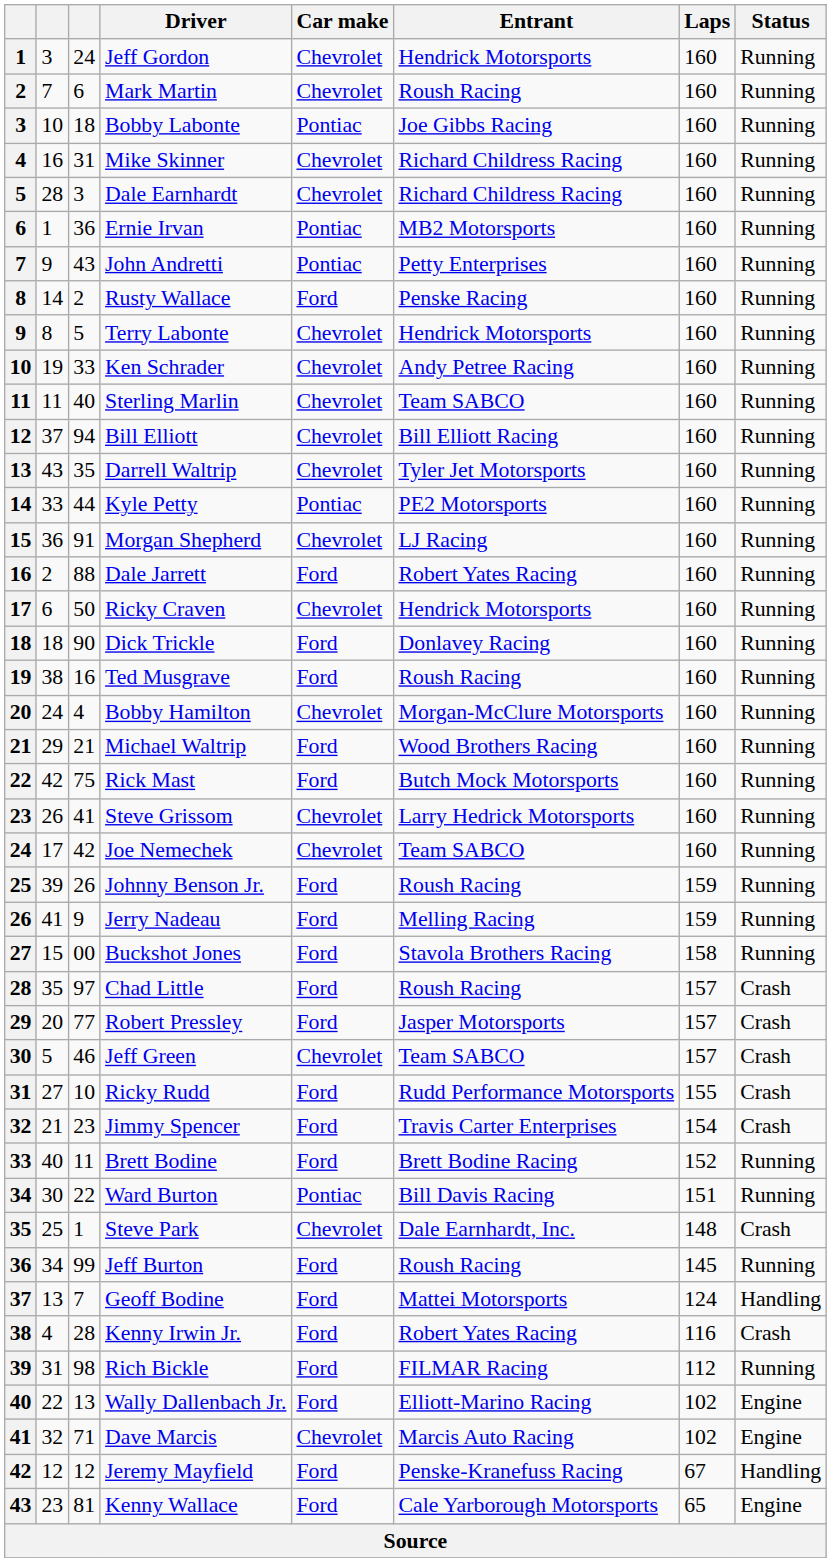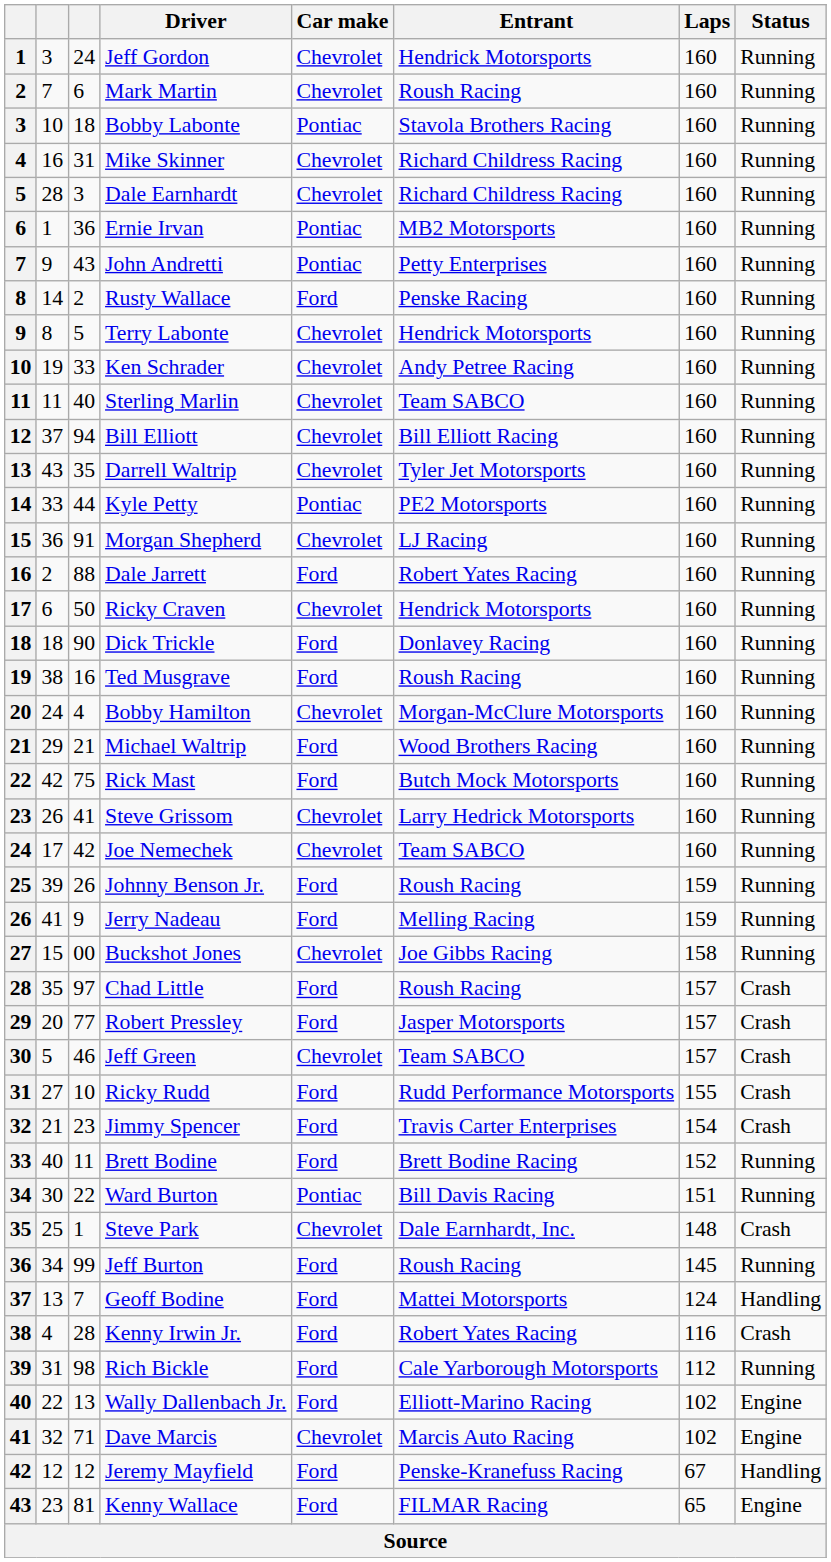 <table class="wikitable">
 <tr>
 <th></th>
 <th></th>
 <th></th>
 <th>Driver</th>
 <th>Car make</th>
 <th>Entrant</th>
 <th>Laps</th>
 <th>Status</th>
 </tr>
 <tr>
 <th>1</th>
 <td>3</td>
 <td>24</td>
 <td><a href='#'>Jeff Gordon</a></td>
 <td><a href='#'>Chevrolet</a></td>
 <td><a href='#'>Hendrick Motorsports</a></td>
 <td>160</td>
 <td>Running</td>
 </tr>
 <tr>
 <th>2</th>
 <td>7</td>
 <td>6</td>
 <td><a href='#'>Mark Martin</a></td>
 <td><a href='#'>Chevrolet</a></td>
 <td><a href='#'>Roush Racing</a></td>
 <td>160</td>
 <td>Running</td>
 </tr>
 <tr>
 <th>3</th>
 <td>10</td>
 <td>18</td>
 <td><a href='#'>Bobby Labonte</a></td>
 <td><a href='#'>Pontiac</a></td>
-<td><a href='#'>Joe Gibbs Racing</a></td>
+<td><a href='#'>Stavola Brothers Racing</a></td>
 <td>160</td>
 <td>Running</td>
 </tr>
 <tr>
 <th>4</th>
 <td>16</td>
 <td>31</td>
 <td><a href='#'>Mike Skinner</a></td>
 <td><a href='#'>Chevrolet</a></td>
 <td><a href='#'>Richard Childress Racing</a></td>
 <td>160</td>
 <td>Running</td>
 </tr>
 <tr>
 <th>5</th>
 <td>28</td>
 <td>3</td>
 <td><a href='#'>Dale Earnhardt</a></td>
 <td><a href='#'>Chevrolet</a></td>
 <td><a href='#'>Richard Childress Racing</a></td>
 <td>160</td>
 <td>Running</td>
 </tr>
 <tr>
 <th>6</th>
 <td>1</td>
 <td>36</td>
 <td><a href='#'>Ernie Irvan</a></td>
 <td><a href='#'>Pontiac</a></td>
 <td><a href='#'>MB2 Motorsports</a></td>
 <td>160</td>
 <td>Running</td>
 </tr>
 <tr>
 <th>7</th>
 <td>9</td>
 <td>43</td>
 <td><a href='#'>John Andretti</a></td>
 <td><a href='#'>Pontiac</a></td>
 <td><a href='#'>Petty Enterprises</a></td>
 <td>160</td>
 <td>Running</td>
 </tr>
 <tr>
 <th>8</th>
 <td>14</td>
 <td>2</td>
 <td><a href='#'>Rusty Wallace</a></td>
 <td><a href='#'>Ford</a></td>
 <td><a href='#'>Penske Racing</a></td>
 <td>160</td>
 <td>Running</td>
 </tr>
 <tr>
 <th>9</th>
 <td>8</td>
 <td>5</td>
 <td><a href='#'>Terry Labonte</a></td>
 <td><a href='#'>Chevrolet</a></td>
 <td><a href='#'>Hendrick Motorsports</a></td>
 <td>160</td>
 <td>Running</td>
 </tr>
 <tr>
 <th>10</th>
 <td>19</td>
 <td>33</td>
 <td><a href='#'>Ken Schrader</a></td>
 <td><a href='#'>Chevrolet</a></td>
 <td><a href='#'>Andy Petree Racing</a></td>
 <td>160</td>
 <td>Running</td>
 </tr>
 <tr>
 <th>11</th>
 <td>11</td>
 <td>40</td>
 <td><a href='#'>Sterling Marlin</a></td>
 <td><a href='#'>Chevrolet</a></td>
 <td><a href='#'>Team SABCO</a></td>
 <td>160</td>
 <td>Running</td>
 </tr>
 <tr>
 <th>12</th>
 <td>37</td>
 <td>94</td>
 <td><a href='#'>Bill Elliott</a></td>
 <td><a href='#'>Chevrolet</a></td>
 <td><a href='#'>Bill Elliott Racing</a></td>
 <td>160</td>
 <td>Running</td>
 </tr>
 <tr>
 <th>13</th>
 <td>43</td>
 <td>35</td>
 <td><a href='#'>Darrell Waltrip</a></td>
 <td><a href='#'>Chevrolet</a></td>
 <td><a href='#'>Tyler Jet Motorsports</a></td>
 <td>160</td>
 <td>Running</td>
 </tr>
 <tr>
 <th>14</th>
 <td>33</td>
 <td>44</td>
 <td><a href='#'>Kyle Petty</a></td>
 <td><a href='#'>Pontiac</a></td>
 <td><a href='#'>PE2 Motorsports</a></td>
 <td>160</td>
 <td>Running</td>
 </tr>
 <tr>
 <th>15</th>
 <td>36</td>
 <td>91</td>
 <td><a href='#'>Morgan Shepherd</a></td>
 <td><a href='#'>Chevrolet</a></td>
 <td><a href='#'>LJ Racing</a></td>
 <td>160</td>
 <td>Running</td>
 </tr>
 <tr>
 <th>16</th>
 <td>2</td>
 <td>88</td>
 <td><a href='#'>Dale Jarrett</a></td>
 <td><a href='#'>Ford</a></td>
 <td><a href='#'>Robert Yates Racing</a></td>
 <td>160</td>
 <td>Running</td>
 </tr>
 <tr>
 <th>17</th>
 <td>6</td>
 <td>50</td>
 <td><a href='#'>Ricky Craven</a></td>
 <td><a href='#'>Chevrolet</a></td>
 <td><a href='#'>Hendrick Motorsports</a></td>
 <td>160</td>
 <td>Running</td>
 </tr>
 <tr>
 <th>18</th>
 <td>18</td>
 <td>90</td>
 <td><a href='#'>Dick Trickle</a></td>
 <td><a href='#'>Ford</a></td>
 <td><a href='#'>Donlavey Racing</a></td>
 <td>160</td>
 <td>Running</td>
 </tr>
 <tr>
 <th>19</th>
 <td>38</td>
 <td>16</td>
 <td><a href='#'>Ted Musgrave</a></td>
 <td><a href='#'>Ford</a></td>
 <td><a href='#'>Roush Racing</a></td>
 <td>160</td>
 <td>Running</td>
 </tr>
 <tr>
 <th>20</th>
 <td>24</td>
 <td>4</td>
 <td><a href='#'>Bobby Hamilton</a></td>
 <td><a href='#'>Chevrolet</a></td>
 <td><a href='#'>Morgan-McClure Motorsports</a></td>
 <td>160</td>
 <td>Running</td>
 </tr>
 <tr>
 <th>21</th>
 <td>29</td>
 <td>21</td>
 <td><a href='#'>Michael Waltrip</a></td>
 <td><a href='#'>Ford</a></td>
 <td><a href='#'>Wood Brothers Racing</a></td>
 <td>160</td>
 <td>Running</td>
 </tr>
 <tr>
 <th>22</th>
 <td>42</td>
 <td>75</td>
 <td><a href='#'>Rick Mast</a></td>
 <td><a href='#'>Ford</a></td>
 <td><a href='#'>Butch Mock Motorsports</a></td>
 <td>160</td>
 <td>Running</td>
 </tr>
 <tr>
 <th>23</th>
 <td>26</td>
 <td>41</td>
 <td><a href='#'>Steve Grissom</a></td>
 <td><a href='#'>Chevrolet</a></td>
 <td><a href='#'>Larry Hedrick Motorsports</a></td>
 <td>160</td>
 <td>Running</td>
 </tr>
 <tr>
 <th>24</th>
 <td>17</td>
 <td>42</td>
 <td><a href='#'>Joe Nemechek</a></td>
 <td><a href='#'>Chevrolet</a></td>
 <td><a href='#'>Team SABCO</a></td>
 <td>160</td>
 <td>Running</td>
 </tr>
 <tr>
 <th>25</th>
 <td>39</td>
 <td>26</td>
 <td><a href='#'>Johnny Benson Jr.</a></td>
 <td><a href='#'>Ford</a></td>
 <td><a href='#'>Roush Racing</a></td>
 <td>159</td>
 <td>Running</td>
 </tr>
 <tr>
 <th>26</th>
 <td>41</td>
 <td>9</td>
 <td><a href='#'>Jerry Nadeau</a></td>
 <td><a href='#'>Ford</a></td>
 <td><a href='#'>Melling Racing</a></td>
 <td>159</td>
 <td>Running</td>
 </tr>
 <tr>
 <th>27</th>
 <td>15</td>
 <td>00</td>
 <td><a href='#'>Buckshot Jones</a></td>
-<td><a href='#'>Ford</a></td>
-<td><a href='#'>Stavola Brothers Racing</a></td>
+<td><a href='#'>Chevrolet</a></td>
+<td><a href='#'>Joe Gibbs Racing</a></td>
 <td>158</td>
 <td>Running</td>
 </tr>
 <tr>
 <th>28</th>
 <td>35</td>
 <td>97</td>
 <td><a href='#'>Chad Little</a></td>
 <td><a href='#'>Ford</a></td>
 <td><a href='#'>Roush Racing</a></td>
 <td>157</td>
 <td>Crash</td>
 </tr>
 <tr>
 <th>29</th>
 <td>20</td>
 <td>77</td>
 <td><a href='#'>Robert Pressley</a></td>
 <td><a href='#'>Ford</a></td>
 <td><a href='#'>Jasper Motorsports</a></td>
 <td>157</td>
 <td>Crash</td>
 </tr>
 <tr>
 <th>30</th>
 <td>5</td>
 <td>46</td>
 <td><a href='#'>Jeff Green</a></td>
 <td><a href='#'>Chevrolet</a></td>
 <td><a href='#'>Team SABCO</a></td>
 <td>157</td>
 <td>Crash</td>
 </tr>
 <tr>
 <th>31</th>
 <td>27</td>
 <td>10</td>
 <td><a href='#'>Ricky Rudd</a></td>
 <td><a href='#'>Ford</a></td>
 <td><a href='#'>Rudd Performance Motorsports</a></td>
 <td>155</td>
 <td>Crash</td>
 </tr>
 <tr>
 <th>32</th>
 <td>21</td>
 <td>23</td>
 <td><a href='#'>Jimmy Spencer</a></td>
 <td><a href='#'>Ford</a></td>
 <td><a href='#'>Travis Carter Enterprises</a></td>
 <td>154</td>
 <td>Crash</td>
 </tr>
 <tr>
 <th>33</th>
 <td>40</td>
 <td>11</td>
 <td><a href='#'>Brett Bodine</a></td>
 <td><a href='#'>Ford</a></td>
 <td><a href='#'>Brett Bodine Racing</a></td>
 <td>152</td>
 <td>Running</td>
 </tr>
 <tr>
 <th>34</th>
 <td>30</td>
 <td>22</td>
 <td><a href='#'>Ward Burton</a></td>
 <td><a href='#'>Pontiac</a></td>
 <td><a href='#'>Bill Davis Racing</a></td>
 <td>151</td>
 <td>Running</td>
 </tr>
 <tr>
 <th>35</th>
 <td>25</td>
 <td>1</td>
 <td><a href='#'>Steve Park</a></td>
 <td><a href='#'>Chevrolet</a></td>
 <td><a href='#'>Dale Earnhardt, Inc.</a></td>
 <td>148</td>
 <td>Crash</td>
 </tr>
 <tr>
 <th>36</th>
 <td>34</td>
 <td>99</td>
 <td><a href='#'>Jeff Burton</a></td>
 <td><a href='#'>Ford</a></td>
 <td><a href='#'>Roush Racing</a></td>
 <td>145</td>
 <td>Running</td>
 </tr>
 <tr>
 <th>37</th>
 <td>13</td>
 <td>7</td>
 <td><a href='#'>Geoff Bodine</a></td>
 <td><a href='#'>Ford</a></td>
 <td><a href='#'>Mattei Motorsports</a></td>
 <td>124</td>
 <td>Handling</td>
 </tr>
 <tr>
 <th>38</th>
 <td>4</td>
 <td>28</td>
 <td><a href='#'>Kenny Irwin Jr.</a></td>
 <td><a href='#'>Ford</a></td>
 <td><a href='#'>Robert Yates Racing</a></td>
 <td>116</td>
 <td>Crash</td>
 </tr>
 <tr>
 <th>39</th>
 <td>31</td>
 <td>98</td>
 <td><a href='#'>Rich Bickle</a></td>
 <td><a href='#'>Ford</a></td>
-<td><a href='#'>FILMAR Racing</a></td>
+<td><a href='#'>Cale Yarborough Motorsports</a></td>
 <td>112</td>
 <td>Running</td>
 </tr>
 <tr>
 <th>40</th>
 <td>22</td>
 <td>13</td>
 <td><a href='#'>Wally Dallenbach Jr.</a></td>
 <td><a href='#'>Ford</a></td>
 <td><a href='#'>Elliott-Marino Racing</a></td>
 <td>102</td>
 <td>Engine</td>
 </tr>
 <tr>
 <th>41</th>
 <td>32</td>
 <td>71</td>
 <td><a href='#'>Dave Marcis</a></td>
 <td><a href='#'>Chevrolet</a></td>
 <td><a href='#'>Marcis Auto Racing</a></td>
 <td>102</td>
 <td>Engine</td>
 </tr>
 <tr>
 <th>42</th>
 <td>12</td>
 <td>12</td>
 <td><a href='#'>Jeremy Mayfield</a></td>
 <td><a href='#'>Ford</a></td>
 <td><a href='#'>Penske-Kranefuss Racing</a></td>
 <td>67</td>
 <td>Handling</td>
 </tr>
 <tr>
 <th>43</th>
 <td>23</td>
 <td>81</td>
 <td><a href='#'>Kenny Wallace</a></td>
 <td><a href='#'>Ford</a></td>
-<td><a href='#'>Cale Yarborough Motorsports</a></td>
+<td><a href='#'>FILMAR Racing</a></td>
 <td>65</td>
 <td>Engine</td>
 </tr>
 <tr>
 <th colspan=8>Source</th>
 </tr>
 </table>
